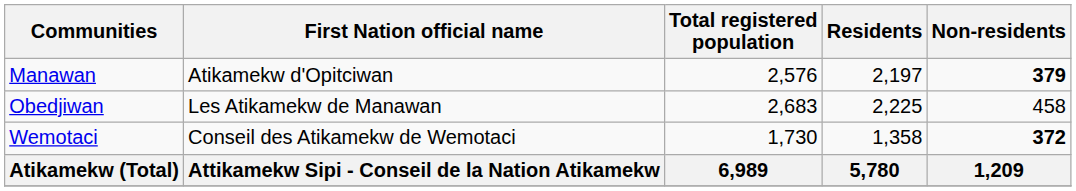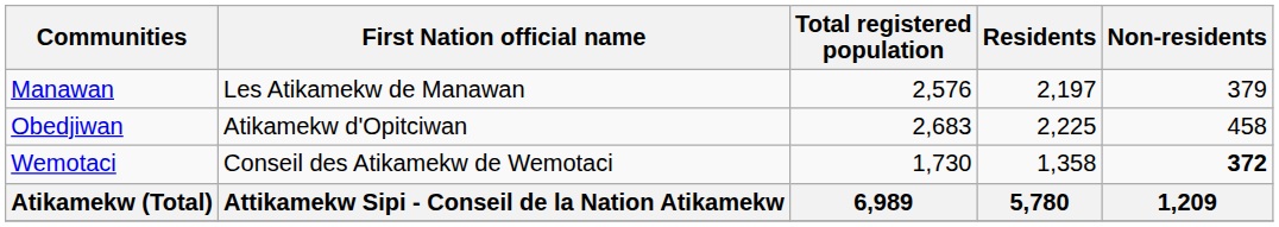 <table class="wikitable" border="1">
 <tr>
 <th>Communities</th>
 <th>First Nation official name</th>
 <th>Total registered<br>population</th>
 <th>Residents</th>
 <th>Non-residents</th>
 </tr>
 <tr>
 <td><a href='#'>Manawan</a></td>
-<td>Atikamekw d'Opitciwan</td>
+<td>Les Atikamekw de Manawan</td>
 <td align="right">2,576</td>
 <td align="right">2,197</td>
-<td align="right"><strong>379</strong></td>
+<td align="right">379</td>
 </tr>
 <tr>
 <td><a href='#'>Obedjiwan</a></td>
-<td>Les Atikamekw de Manawan</td>
+<td>Atikamekw d'Opitciwan</td>
 <td align="right">2,683</td>
 <td align="right">2,225</td>
 <td align="right">458</td>
 </tr>
 <tr>
 <td><a href='#'>Wemotaci</a></td>
 <td>Conseil des Atikamekw de Wemotaci</td>
 <td align="right">1,730</td>
 <td align="right">1,358</td>
 <td align="right"><strong>372</strong></td>
 </tr>
 <tr>
 <th>Atikamekw (Total)</th>
 <th>Attikamekw Sipi - Conseil de la Nation Atikamekw</th>
 <th align="right">6,989</th>
 <th align="right">5,780</th>
 <th align="right">1,209</th>
 </tr>
 <tr>
 </tr>
 </table>
